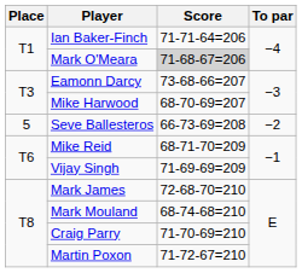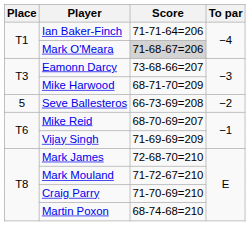 <table class="wikitable">
 <tr>
 <th>Place</th>
 <th>Player</th>
 <th>Score</th>
 <th>To par</th>
 </tr>
 <tr>
 <td rowspan="2" align=center>T1</td>
 <td> <a href='#'>Ian Baker-Finch</a></td>
 <td align=center>71-71-64=206</td>
 <td rowspan="2" align=center>−4</td>
 </tr>
 <tr>
 <td> <a href='#'>Mark O'Meara</a></td>
 <td align=center style="background: lightgrey;">71-68-67=206</td>
 </tr>
 <tr>
 <td rowspan="2" align=center>T3</td>
 <td> <a href='#'>Eamonn Darcy</a></td>
 <td align=center>73-68-66=207</td>
 <td rowspan="2" align=center>−3</td>
 </tr>
 <tr>
 <td> <a href='#'>Mike Harwood</a></td>
-<td align=center>68-70-69=207</td>
+<td align=center>68-71-70=209</td>
 </tr>
 <tr>
 <td align=center>5</td>
 <td> <a href='#'>Seve Ballesteros</a></td>
 <td align=center>66-73-69=208</td>
 <td align=center>−2</td>
 </tr>
 <tr>
 <td rowspan="2" align=center>T6</td>
 <td> <a href='#'>Mike Reid</a></td>
-<td align=center>68-71-70=209</td>
+<td align=center>68-70-69=207</td>
 <td rowspan="2" align=center>−1</td>
 </tr>
 <tr>
 <td> <a href='#'>Vijay Singh</a></td>
 <td>71-69-69=209</td>
 </tr>
 <tr>
 <td rowspan="4" align=center>T8</td>
 <td> <a href='#'>Mark James</a></td>
 <td align=center>72-68-70=210</td>
 <td rowspan="4" align=center>E</td>
 </tr>
 <tr>
 <td> <a href='#'>Mark Mouland</a></td>
-<td align=center>68-74-68=210</td>
+<td align=center>71-72-67=210</td>
 </tr>
 <tr>
 <td> <a href='#'>Craig Parry</a></td>
 <td align=center>71-70-69=210</td>
 </tr>
 <tr>
 <td> <a href='#'>Martin Poxon</a></td>
-<td align=center>71-72-67=210</td>
+<td align=center>68-74-68=210</td>
 </tr>
 </table>
